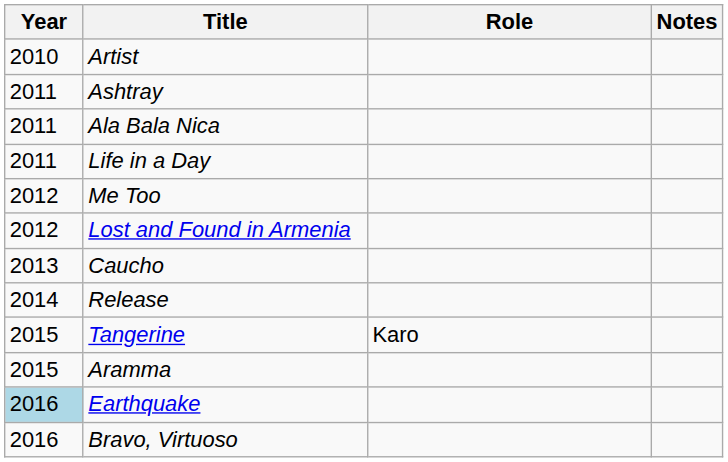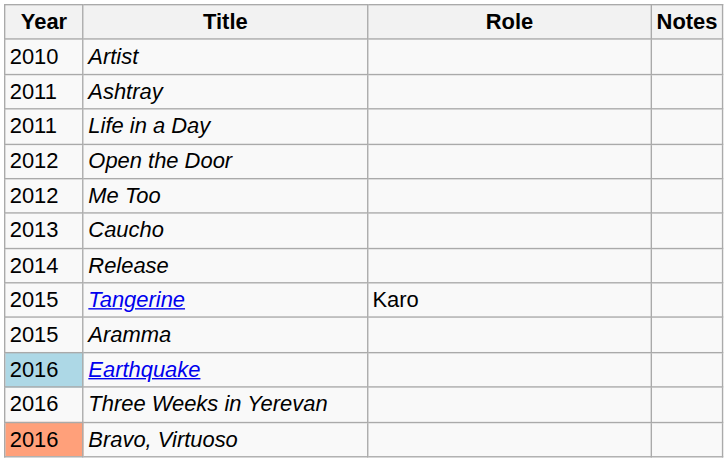 <table class="wikitable sortable">
 <tr>
 <th style="width:50px;">Year</th>
 <th style="width:200px;">Title</th>
 <th style="width:200px;">Role</th>
 <th class="unsortable">Notes</th>
 </tr>
 <tr>
 <td>2010</td>
 <td><em>Artist</em></td>
 <td></td>
 <td></td>
 </tr>
 <tr>
 <td>2011</td>
 <td><em>Ashtray</em></td>
 <td></td>
 <td></td>
 </tr>
 <tr>
 <td>2011</td>
-<td><em>Ala Bala Nica</em></td>
-<td></td>
-<td></td>
-</tr>
-<tr>
-<td>2011</td>
 <td><em>Life in a Day</em></td>
 <td></td>
 <td></td>
 </tr>
 <tr>
 <td>2012</td>
-<td><em>Me Too</em></td>
+<td><em>Open the Door</em></td>
 <td></td>
 <td></td>
 </tr>
 <tr>
 <td>2012</td>
-<td><em><a href='#'>Lost and Found in Armenia</a></em></td>
+<td><em>Me Too</em></td>
 <td></td>
 <td></td>
 </tr>
 <tr>
 <td>2013</td>
 <td><em>Caucho</em></td>
 <td></td>
 <td></td>
 </tr>
 <tr>
 <td>2014</td>
 <td><em>Release</em></td>
 <td></td>
 <td></td>
 </tr>
 <tr>
 <td>2015</td>
 <td><em><a href='#'>Tangerine</a></em></td>
 <td>Karo</td>
 <td></td>
 </tr>
 <tr>
 <td>2015</td>
 <td><em>Aramma</em></td>
 <td></td>
 <td></td>
 </tr>
 <tr>
 <td style="background: lightblue;">2016</td>
 <td><em><a href='#'>Earthquake</a></em></td>
 <td></td>
 <td></td>
 </tr>
 <tr>
 <td>2016</td>
+<td><em>Three Weeks in Yerevan</em></td>
+<td></td>
+<td></td>
+</tr>
+<tr>
+<td style="background: lightsalmon;">2016</td>
 <td><em>Bravo, Virtuoso</em></td>
 <td></td>
 <td></td>
 </tr>
 </table>
